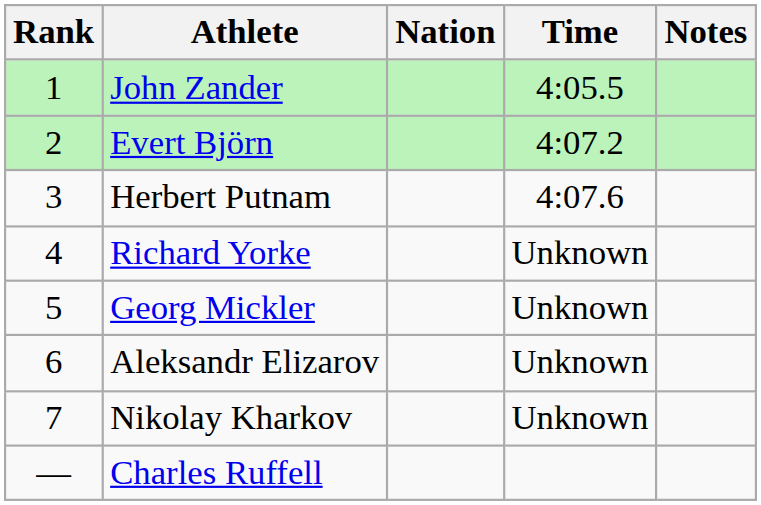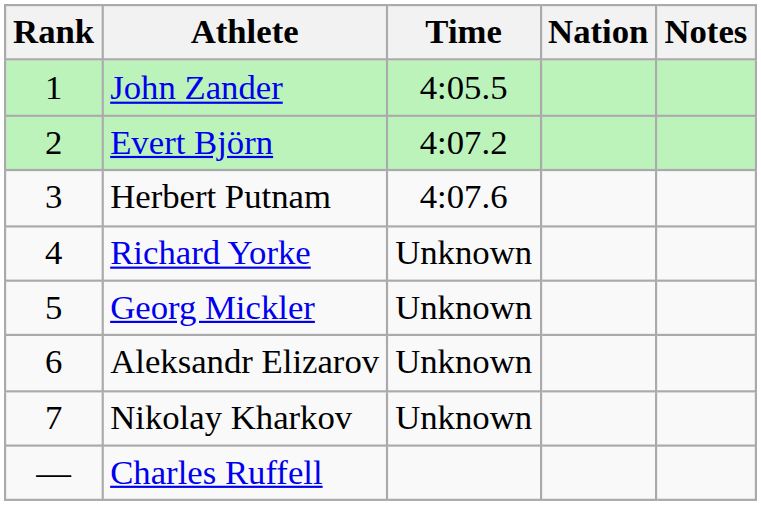 <table class="wikitable sortable" style="text-align:center">
 <tr>
 <th>Rank</th>
 <th>Athlete</th>
+<th>Time</th>
 <th>Nation</th>
-<th>Time</th>
 <th>Notes</th>
 </tr>
 <tr bgcolor=bbf3bb>
 <td>1</td>
 <td align=left><a href='#'>John Zander</a></td>
+<td>4:05.5</td>
 <td align=left></td>
-<td>4:05.5</td>
 <td></td>
 </tr>
 <tr bgcolor=bbf3bb>
 <td>2</td>
 <td align=left><a href='#'>Evert Björn</a></td>
+<td>4:07.2</td>
 <td align=left></td>
-<td>4:07.2</td>
 <td></td>
 </tr>
 <tr>
 <td>3</td>
 <td align=left>Herbert Putnam</td>
+<td>4:07.6</td>
 <td align=left></td>
-<td>4:07.6</td>
 <td></td>
 </tr>
 <tr>
 <td>4</td>
 <td align=left><a href='#'>Richard Yorke</a></td>
+<td>Unknown</td>
 <td align=left></td>
-<td>Unknown</td>
 <td></td>
 </tr>
 <tr>
 <td>5</td>
 <td align=left><a href='#'>Georg Mickler</a></td>
+<td>Unknown</td>
 <td align=left></td>
-<td>Unknown</td>
 <td></td>
 </tr>
 <tr>
 <td>6</td>
 <td align=left>Aleksandr Elizarov</td>
+<td>Unknown</td>
 <td align=left></td>
-<td>Unknown</td>
 <td></td>
 </tr>
 <tr>
 <td>7</td>
 <td align=left>Nikolay Kharkov</td>
+<td>Unknown</td>
 <td align=left></td>
-<td>Unknown</td>
 <td></td>
 </tr>
 <tr>
 <td data-sort-value=8>—</td>
 <td align=left><a href='#'>Charles Ruffell</a></td>
+<td></td>
 <td align=left></td>
-<td></td>
 <td></td>
 </tr>
 </table>
